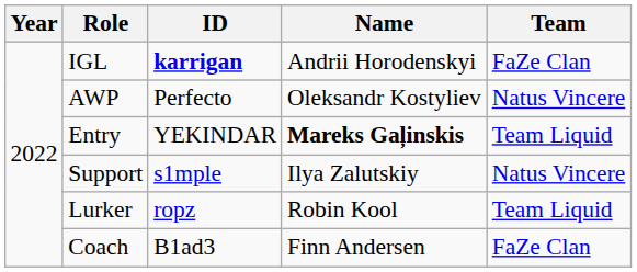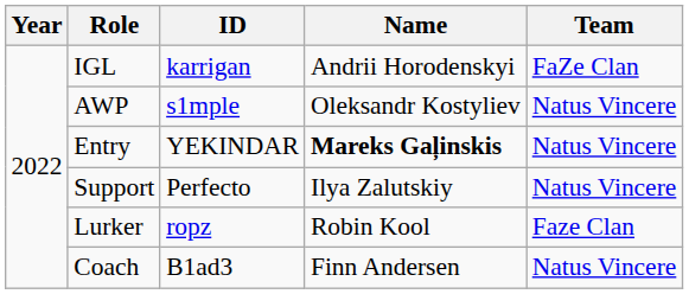 <table class="wikitable">
 <tr>
 <th>Year</th>
 <th>Role</th>
 <th>ID</th>
 <th>Name</th>
 <th>Team</th>
 </tr>
 <tr>
 <td rowspan="6">2022</td>
 <td>IGL</td>
-<td><strong><a href='#'>karrigan</a></strong></td>
+<td><a href='#'>karrigan</a></td>
 <td>Andrii Horodenskyi</td>
 <td><a href='#'>FaZe Clan</a></td>
 </tr>
 <tr>
 <td>AWP</td>
-<td>Perfecto</td>
+<td><a href='#'>s1mple</a></td>
 <td>Oleksandr Kostyliev</td>
 <td><a href='#'>Natus Vincere</a></td>
 </tr>
 <tr>
 <td>Entry</td>
 <td>YEKINDAR</td>
 <td><strong>Mareks Gaļinskis</strong></td>
-<td><a href='#'>Team Liquid</a></td>
+<td><a href='#'>Natus Vincere</a></td>
 </tr>
 <tr>
 <td>Support</td>
-<td><a href='#'>s1mple</a></td>
+<td>Perfecto</td>
 <td>Ilya Zalutskiy</td>
 <td><a href='#'>Natus Vincere</a></td>
 </tr>
 <tr>
 <td>Lurker</td>
 <td><a href='#'>ropz</a></td>
 <td>Robin Kool</td>
-<td><a href='#'>Team Liquid</a></td>
+<td><a href='#'>Faze Clan</a></td>
 </tr>
 <tr>
 <td>Coach</td>
 <td>B1ad3</td>
 <td>Finn Andersen</td>
-<td><a href='#'>FaZe Clan</a></td>
+<td><a href='#'>Natus Vincere</a></td>
 </tr>
 </table>
